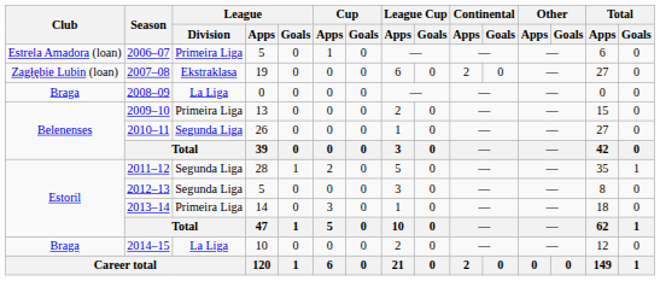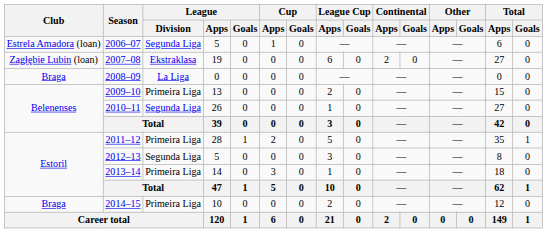 <table class="wikitable" style="text-align: center;">
 <tr>
 <th rowspan="2">Club</th>
 <th rowspan="2">Season</th>
 <th colspan="3">League</th>
 <th colspan="2">Cup</th>
 <th colspan="2">League Cup</th>
 <th colspan="2">Continental</th>
 <th colspan="2">Other</th>
 <th colspan="2">Total</th>
 </tr>
 <tr>
 <th>Division</th>
 <th>Apps</th>
 <th>Goals</th>
 <th>Apps</th>
 <th>Goals</th>
 <th>Apps</th>
 <th>Goals</th>
 <th>Apps</th>
 <th>Goals</th>
 <th>Apps</th>
 <th>Goals</th>
 <th>Apps</th>
 <th>Goals</th>
 </tr>
 <tr>
 <td rowspan="1"><a href='#'>Estrela Amadora</a> (loan)</td>
 <td><a href='#'>2006–07</a></td>
-<td><a href='#'>Primeira Liga</a></td>
+<td><a href='#'>Segunda Liga</a></td>
 <td>5</td>
 <td>0</td>
 <td>1</td>
 <td>0</td>
 <td colspan="2">—</td>
 <td colspan="2">—</td>
 <td colspan="2">—</td>
 <td>6</td>
 <td>0</td>
 </tr>
 <tr>
 <td rowspan="1"><a href='#'>Zagłębie Lubin</a> (loan)</td>
 <td><a href='#'>2007–08</a></td>
 <td><a href='#'>Ekstraklasa</a></td>
 <td>19</td>
 <td>0</td>
 <td>0</td>
 <td>0</td>
 <td>6</td>
 <td>0</td>
 <td>2</td>
 <td>0</td>
 <td colspan="2">—</td>
 <td>27</td>
 <td>0</td>
 </tr>
 <tr>
 <td rowspan="1"><a href='#'>Braga</a></td>
 <td><a href='#'>2008–09</a></td>
 <td><a href='#'>La Liga</a></td>
 <td>0</td>
 <td>0</td>
 <td>0</td>
 <td>0</td>
 <td colspan="2">—</td>
 <td colspan="2">—</td>
 <td colspan="2">—</td>
 <td>0</td>
 <td>0</td>
 </tr>
 <tr>
 <td rowspan="3"><a href='#'>Belenenses</a></td>
 <td><a href='#'>2009–10</a></td>
 <td>Primeira Liga</td>
 <td>13</td>
 <td>0</td>
 <td>0</td>
 <td>0</td>
 <td>2</td>
 <td>0</td>
 <td colspan="2">—</td>
 <td colspan="2">—</td>
 <td>15</td>
 <td>0</td>
 </tr>
 <tr>
 <td><a href='#'>2010–11</a></td>
 <td><a href='#'>Segunda Liga</a></td>
 <td>26</td>
 <td>0</td>
 <td>0</td>
 <td>0</td>
 <td>1</td>
 <td>0</td>
 <td colspan="2">—</td>
 <td colspan="2">—</td>
 <td>27</td>
 <td>0</td>
 </tr>
 <tr>
 <th colspan="2">Total</th>
 <th>39</th>
 <th>0</th>
 <th>0</th>
 <th>0</th>
 <th>3</th>
 <th>0</th>
 <th colspan="2">—</th>
 <th colspan="2">—</th>
 <th>42</th>
 <th>0</th>
 </tr>
 <tr>
 <td rowspan="4"><a href='#'>Estoril</a></td>
 <td><a href='#'>2011–12</a></td>
-<td>Segunda Liga</td>
+<td>Primeira Liga</td>
 <td>28</td>
 <td>1</td>
 <td>2</td>
 <td>0</td>
 <td>5</td>
 <td>0</td>
 <td colspan="2">—</td>
 <td colspan="2">—</td>
 <td>35</td>
 <td>1</td>
 </tr>
 <tr>
 <td><a href='#'>2012–13</a></td>
 <td>Segunda Liga</td>
 <td>5</td>
 <td>0</td>
 <td>0</td>
 <td>0</td>
 <td>3</td>
 <td>0</td>
 <td colspan="2">—</td>
 <td colspan="2">—</td>
 <td>8</td>
 <td>0</td>
 </tr>
 <tr>
 <td><a href='#'>2013–14</a></td>
 <td>Primeira Liga</td>
 <td>14</td>
 <td>0</td>
 <td>3</td>
 <td>0</td>
 <td>1</td>
 <td>0</td>
 <td colspan="2">—</td>
 <td colspan="2">—</td>
 <td>18</td>
 <td>0</td>
 </tr>
 <tr>
 <th colspan="2">Total</th>
 <th>47</th>
 <th>1</th>
 <th>5</th>
 <th>0</th>
 <th>10</th>
 <th>0</th>
 <th colspan="2">—</th>
 <th colspan="2">—</th>
 <th>62</th>
 <th>1</th>
 </tr>
 <tr>
 <td rowspan="1"><a href='#'>Braga</a></td>
 <td><a href='#'>2014–15</a></td>
-<td><a href='#'>La Liga</a></td>
+<td>Primeira Liga</td>
 <td>10</td>
 <td>0</td>
 <td>0</td>
 <td>0</td>
 <td>2</td>
 <td>0</td>
 <td colspan="2">—</td>
 <td colspan="2">—</td>
 <td>12</td>
 <td>0</td>
 </tr>
 <tr>
 <th colspan="3">Career total</th>
 <th>120</th>
 <th>1</th>
 <th>6</th>
 <th>0</th>
 <th>21</th>
 <th>0</th>
 <th>2</th>
 <th>0</th>
 <th>0</th>
 <th>0</th>
 <th>149</th>
 <th>1</th>
 </tr>
 </table>
